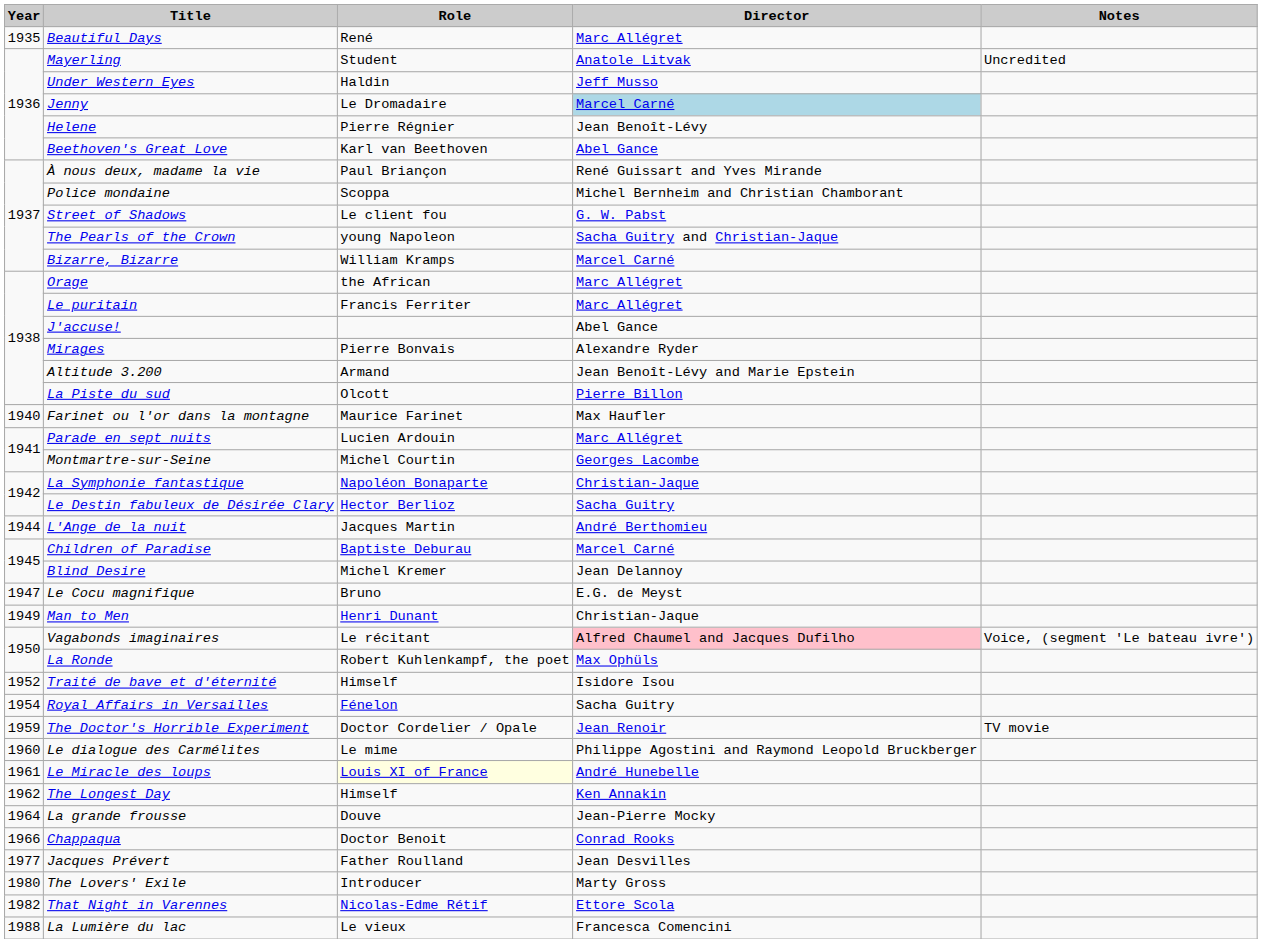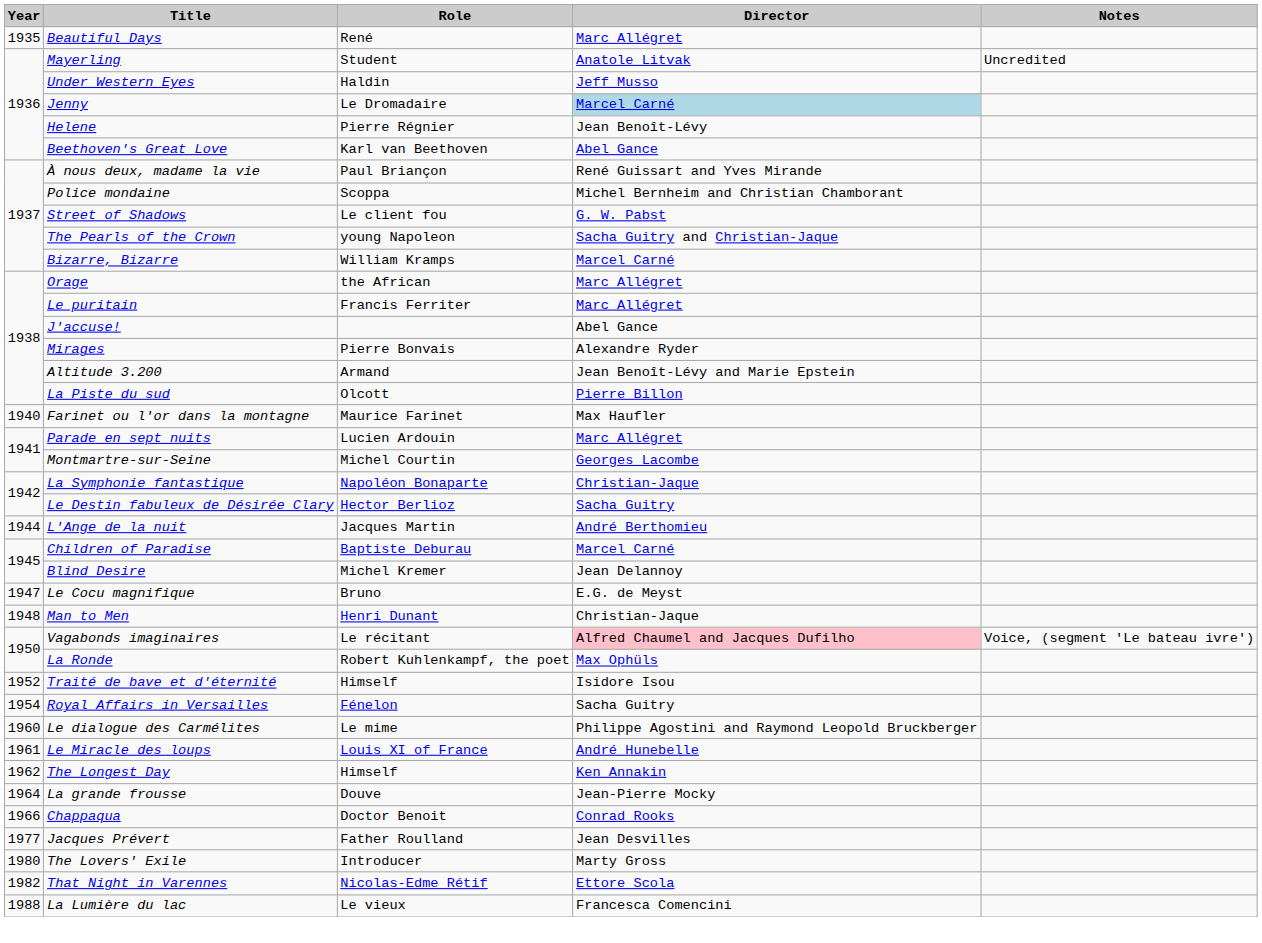 <table class="wikitable">
 <tr>
 <th style="background: #CCCCCC;">Year</th>
 <th style="background: #CCCCCC;">Title</th>
 <th style="background: #CCCCCC;">Role</th>
 <th style="background: #CCCCCC;">Director</th>
 <th style="background: #CCCCCC;">Notes</th>
 </tr>
 <tr>
 <td>1935</td>
 <td><em><a href='#'>Beautiful Days</a></em></td>
 <td>René</td>
 <td><a href='#'>Marc Allégret</a></td>
 <td></td>
 </tr>
 <tr>
 <td rowspan=5>1936</td>
 <td><em><a href='#'>Mayerling</a></em></td>
 <td>Student</td>
 <td><a href='#'>Anatole Litvak</a></td>
 <td>Uncredited</td>
 </tr>
 <tr>
 <td><em><a href='#'>Under Western Eyes</a></em></td>
 <td>Haldin</td>
 <td><a href='#'>Jeff Musso</a></td>
 <td></td>
 </tr>
 <tr>
 <td><em><a href='#'>Jenny</a></em></td>
 <td>Le Dromadaire</td>
 <td style="background: lightblue;"><a href='#'>Marcel Carné</a></td>
 <td></td>
 </tr>
 <tr>
 <td><em><a href='#'>Helene</a></em></td>
 <td>Pierre Régnier</td>
 <td>Jean Benoît-Lévy</td>
 <td></td>
 </tr>
 <tr>
 <td><em><a href='#'>Beethoven's Great Love</a></em></td>
 <td>Karl van Beethoven</td>
 <td><a href='#'>Abel Gance</a></td>
 <td></td>
 </tr>
 <tr>
 <td rowspan=5>1937</td>
 <td><em>À nous deux, madame la vie</em></td>
 <td>Paul Briançon</td>
 <td>René Guissart and Yves Mirande</td>
 <td></td>
 </tr>
 <tr>
 <td><em>Police mondaine</em></td>
 <td>Scoppa</td>
 <td>Michel Bernheim and Christian Chamborant</td>
 <td></td>
 </tr>
 <tr>
 <td><em><a href='#'>Street of Shadows</a></em></td>
 <td>Le client fou</td>
 <td><a href='#'>G. W. Pabst</a></td>
 <td></td>
 </tr>
 <tr>
 <td><em><a href='#'>The Pearls of the Crown</a></em></td>
 <td>young Napoleon</td>
 <td><a href='#'>Sacha Guitry</a> and <a href='#'>Christian-Jaque</a></td>
 <td></td>
 </tr>
 <tr>
 <td><em><a href='#'>Bizarre, Bizarre</a></em></td>
 <td>William Kramps</td>
 <td><a href='#'>Marcel Carné</a></td>
 <td></td>
 </tr>
 <tr>
 <td rowspan=6>1938</td>
 <td><em><a href='#'>Orage</a></em></td>
 <td>the African</td>
 <td><a href='#'>Marc Allégret</a></td>
 <td></td>
 </tr>
 <tr>
 <td><em><a href='#'>Le puritain</a></em></td>
 <td>Francis Ferriter</td>
 <td><a href='#'>Marc Allégret</a></td>
 <td></td>
 </tr>
 <tr>
 <td><em><a href='#'>J'accuse!</a></em></td>
 <td></td>
 <td>Abel Gance</td>
 <td></td>
 </tr>
 <tr>
 <td><em><a href='#'>Mirages</a></em></td>
 <td>Pierre Bonvais</td>
 <td>Alexandre Ryder</td>
 <td></td>
 </tr>
 <tr>
 <td><em>Altitude 3.200</em></td>
 <td>Armand</td>
 <td>Jean Benoît-Lévy and Marie Epstein</td>
 <td></td>
 </tr>
 <tr>
 <td><em><a href='#'>La Piste du sud</a></em></td>
 <td>Olcott</td>
 <td><a href='#'>Pierre Billon</a></td>
 <td></td>
 </tr>
 <tr>
 <td>1940</td>
 <td><em>Farinet ou l'or dans la montagne</em></td>
 <td>Maurice Farinet</td>
 <td>Max Haufler</td>
 <td></td>
 </tr>
 <tr>
 <td rowspan=2>1941</td>
 <td><em><a href='#'>Parade en sept nuits</a></em></td>
 <td>Lucien Ardouin</td>
 <td><a href='#'>Marc Allégret</a></td>
 <td></td>
 </tr>
 <tr>
 <td><em>Montmartre-sur-Seine</em></td>
 <td>Michel Courtin</td>
 <td><a href='#'>Georges Lacombe</a></td>
 <td></td>
 </tr>
 <tr>
 <td rowspan=2>1942</td>
 <td><em><a href='#'>La Symphonie fantastique</a></em></td>
 <td><a href='#'>Napoléon Bonaparte</a></td>
 <td><a href='#'>Christian-Jaque</a></td>
 <td></td>
 </tr>
 <tr>
 <td><em><a href='#'>Le Destin fabuleux de Désirée Clary</a></em></td>
 <td><a href='#'>Hector Berlioz</a></td>
 <td><a href='#'>Sacha Guitry</a></td>
 <td></td>
 </tr>
 <tr>
 <td>1944</td>
 <td><em><a href='#'>L'Ange de la nuit</a></em></td>
 <td>Jacques Martin</td>
 <td><a href='#'>André Berthomieu</a></td>
 <td></td>
 </tr>
 <tr>
 <td rowspan=2>1945</td>
 <td><em><a href='#'>Children of Paradise</a></em></td>
 <td><a href='#'>Baptiste Deburau</a></td>
 <td><a href='#'>Marcel Carné</a></td>
 <td></td>
 </tr>
 <tr>
 <td><em><a href='#'>Blind Desire</a></em></td>
 <td>Michel Kremer</td>
 <td>Jean Delannoy</td>
 <td></td>
 </tr>
 <tr>
 <td>1947</td>
 <td><em>Le Cocu magnifique</em></td>
 <td>Bruno</td>
 <td>E.G. de Meyst</td>
 <td></td>
 </tr>
 <tr>
-<td>1949</td>
+<td>1948</td>
 <td><em><a href='#'>Man to Men</a></em></td>
 <td><a href='#'>Henri Dunant</a></td>
 <td>Christian-Jaque</td>
 <td></td>
 </tr>
 <tr>
 <td rowspan=2>1950</td>
 <td><em>Vagabonds imaginaires</em></td>
 <td>Le récitant</td>
 <td style="background: pink;">Alfred Chaumel and Jacques Dufilho</td>
 <td>Voice, (segment 'Le bateau ivre')</td>
 </tr>
 <tr>
 <td><em><a href='#'>La Ronde</a></em></td>
 <td>Robert Kuhlenkampf, the poet</td>
 <td><a href='#'>Max Ophüls</a></td>
 <td></td>
 </tr>
 <tr>
 <td>1952</td>
 <td><em><a href='#'>Traité de bave et d'éternité</a></em></td>
 <td>Himself</td>
 <td>Isidore Isou</td>
 <td></td>
 </tr>
 <tr>
 <td>1954</td>
 <td><em><a href='#'>Royal Affairs in Versailles</a></em></td>
 <td><a href='#'>Fénelon</a></td>
 <td>Sacha Guitry</td>
 <td></td>
 </tr>
 <tr>
-<td>1959</td>
-<td><em><a href='#'>The Doctor's Horrible Experiment</a></em></td>
-<td>Doctor Cordelier / Opale</td>
-<td><a href='#'>Jean Renoir</a></td>
-<td>TV movie</td>
-</tr>
-<tr>
 <td>1960</td>
 <td><em>Le dialogue des Carmélites</em></td>
 <td>Le mime</td>
 <td>Philippe Agostini and Raymond Leopold Bruckberger</td>
 <td></td>
 </tr>
 <tr>
 <td>1961</td>
 <td><em><a href='#'>Le Miracle des loups</a></em></td>
-<td style="background: lightyellow;"><a href='#'>Louis XI of France</a></td>
+<td><a href='#'>Louis XI of France</a></td>
 <td><a href='#'>André Hunebelle</a></td>
 <td></td>
 </tr>
 <tr>
 <td>1962</td>
 <td><em><a href='#'>The Longest Day</a></em></td>
 <td>Himself</td>
 <td><a href='#'>Ken Annakin</a></td>
 <td></td>
 </tr>
 <tr>
 <td>1964</td>
 <td><em>La grande frousse</em></td>
 <td>Douve</td>
 <td>Jean-Pierre Mocky</td>
 <td></td>
 </tr>
 <tr>
 <td>1966</td>
 <td><em><a href='#'>Chappaqua</a></em></td>
 <td>Doctor Benoit</td>
 <td><a href='#'>Conrad Rooks</a></td>
 <td></td>
 </tr>
 <tr>
 <td>1977</td>
 <td><em>Jacques Prévert</em></td>
 <td>Father Roulland</td>
 <td>Jean Desvilles</td>
 <td></td>
 </tr>
 <tr>
 <td>1980</td>
 <td><em>The Lovers' Exile</em></td>
 <td>Introducer</td>
 <td>Marty Gross</td>
 <td></td>
 </tr>
 <tr>
 <td>1982</td>
 <td><em><a href='#'>That Night in Varennes</a></em></td>
 <td><a href='#'>Nicolas-Edme Rétif</a></td>
 <td><a href='#'>Ettore Scola</a></td>
 <td></td>
 </tr>
 <tr>
 <td>1988</td>
 <td><em>La Lumière du lac</em></td>
 <td>Le vieux</td>
 <td>Francesca Comencini</td>
 <td></td>
 </tr>
 </table>
